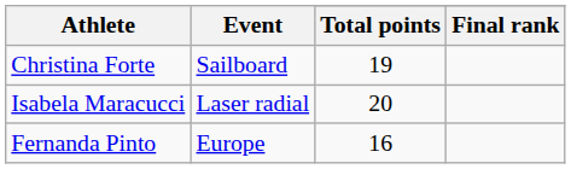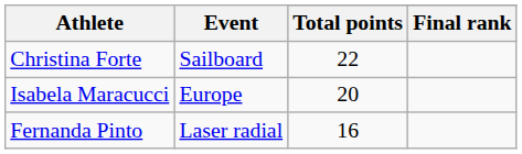 <table class="wikitable" border="1" style="font-size:90%">
 <tr>
 <th rowspan=2>Athlete</th>
 <th rowspan=2>Event</th>
 </tr>
 <tr>
 <th>Total points</th>
 <th>Final rank</th>
 </tr>
 <tr align=center>
 <td align=left><a href='#'>Christina Forte</a></td>
 <td align=left><a href='#'>Sailboard</a></td>
-<td>19</td>
+<td>22</td>
 <td></td>
 </tr>
 <tr align=center>
 <td align=left><a href='#'>Isabela Maracucci</a></td>
-<td align=left><a href='#'>Laser radial</a></td>
+<td align=left><a href='#'>Europe</a></td>
 <td>20</td>
 <td></td>
 </tr>
 <tr align=center>
 <td align=left><a href='#'>Fernanda Pinto</a></td>
-<td align=left><a href='#'>Europe</a></td>
+<td align=left><a href='#'>Laser radial</a></td>
 <td>16</td>
 <td></td>
 </tr>
 </table>
